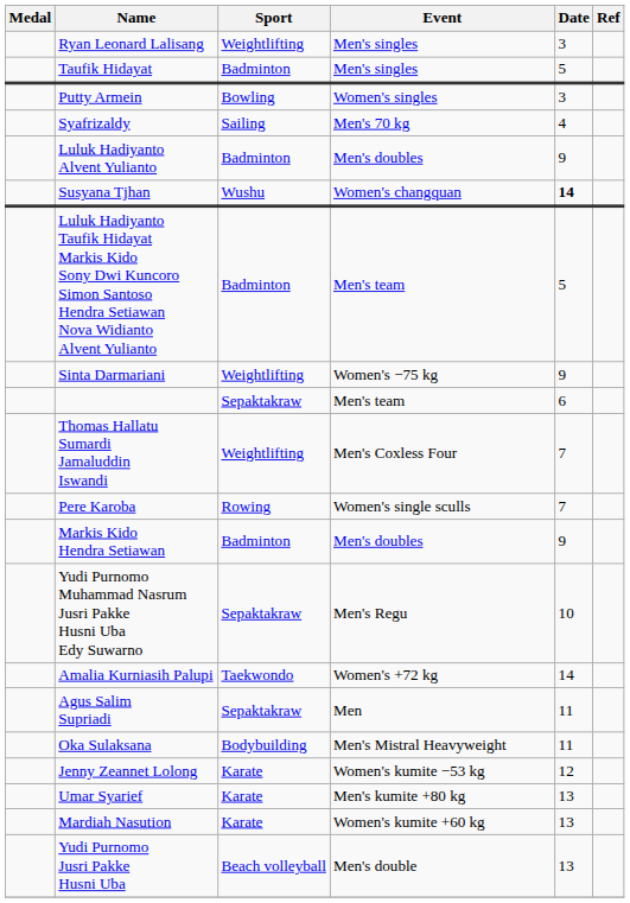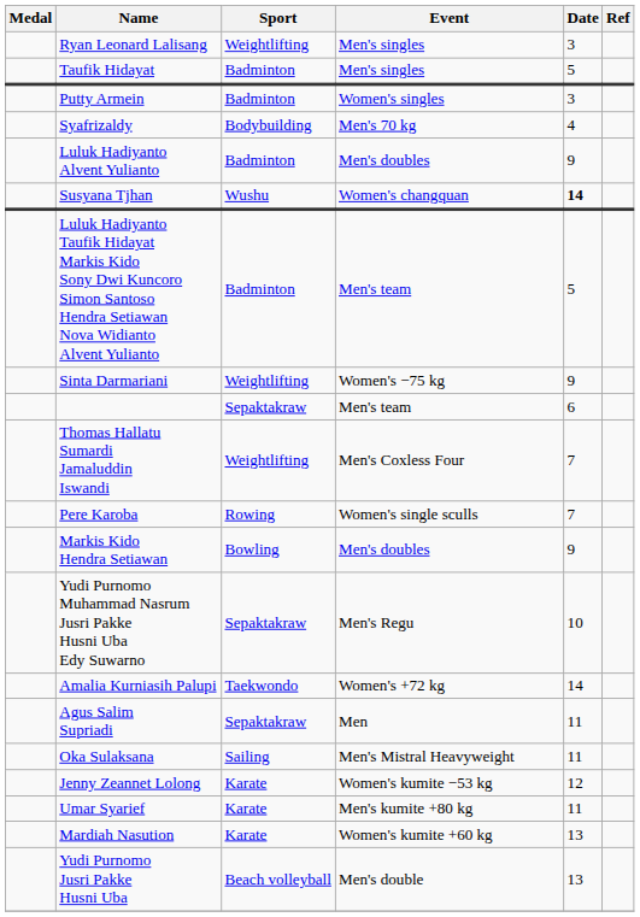 <table class="wikitable sortable" style="font-size:90%">
 <tr>
 <th>Medal</th>
 <th style="width:10em">Name</th>
 <th>Sport</th>
 <th style="width:14em">Event</th>
 <th>Date</th>
 <th>Ref</th>
 </tr>
 <tr>
 <td></td>
 <td><a href='#'>Ryan Leonard Lalisang</a></td>
 <td> <a href='#'>Weightlifting</a></td>
 <td><a href='#'>Men's singles</a></td>
 <td>3</td>
 <td align="center"></td>
 </tr>
 <tr>
 <td></td>
 <td><a href='#'>Taufik Hidayat</a></td>
 <td> <a href='#'>Badminton</a></td>
 <td><a href='#'>Men's singles</a></td>
 <td>5</td>
 <td align="center"></td>
 </tr>
 <tr style="border-top: 3px solid #333333;">
 <td></td>
 <td><a href='#'>Putty Armein</a></td>
-<td> <a href='#'>Bowling</a></td>
+<td> <a href='#'>Badminton</a></td>
 <td><a href='#'>Women's singles</a></td>
 <td>3</td>
 <td align="center"></td>
 </tr>
 <tr>
 <td></td>
 <td><a href='#'>Syafrizaldy</a></td>
-<td>  <a href='#'>Sailing</a></td>
+<td> <a href='#'>Bodybuilding</a></td>
 <td><a href='#'>Men's 70 kg</a></td>
 <td>4</td>
 <td align="center"></td>
 </tr>
 <tr>
 <td></td>
 <td><a href='#'>Luluk Hadiyanto</a> <br> <a href='#'>Alvent Yulianto</a></td>
 <td> <a href='#'>Badminton</a></td>
 <td><a href='#'>Men's doubles</a></td>
 <td>9</td>
 <td align="center"></td>
 </tr>
 <tr>
 <td></td>
 <td><a href='#'>Susyana Tjhan</a></td>
 <td> <a href='#'>Wushu</a></td>
 <td><a href='#'>Women's changquan</a></td>
 <td><strong>14</strong></td>
 <td align="center"></td>
 </tr>
 <tr style="border-top: 3px solid #333333;">
 <td></td>
 <td><a href='#'>Luluk Hadiyanto</a><br><a href='#'>Taufik Hidayat</a><br><a href='#'>Markis Kido</a><br><a href='#'>Sony Dwi Kuncoro</a><br><a href='#'>Simon Santoso</a><br><a href='#'>Hendra Setiawan</a><br><a href='#'>Nova Widianto</a><br><a href='#'>Alvent Yulianto</a></td>
 <td> <a href='#'>Badminton</a></td>
 <td><a href='#'>Men's team</a></td>
 <td>5</td>
 <td align="center"></td>
 </tr>
 <tr>
 <td></td>
 <td><a href='#'>Sinta Darmariani</a></td>
 <td> <a href='#'>Weightlifting</a></td>
 <td>Women's −75 kg</td>
 <td>9</td>
 <td align="center"></td>
 </tr>
 <tr>
 <td></td>
 <td></td>
 <td>  <a href='#'>Sepaktakraw</a></td>
 <td>Men's team</td>
 <td>6</td>
 <td align="center"></td>
 </tr>
 <tr>
 <td></td>
 <td><a href='#'>Thomas Hallatu</a> <br> <a href='#'>Sumardi</a> <br> <a href='#'>Jamaluddin</a> <br> <a href='#'>Iswandi</a></td>
 <td> <a href='#'>Weightlifting</a></td>
 <td>Men's Coxless Four</td>
 <td>7</td>
 <td align="center"></td>
 </tr>
 <tr>
 <td></td>
 <td><a href='#'>Pere Karoba</a></td>
 <td>  <a href='#'>Rowing</a></td>
 <td>Women's single sculls</td>
 <td>7</td>
 <td align="center"></td>
 </tr>
 <tr>
 <td></td>
 <td><a href='#'>Markis Kido</a> <br> <a href='#'>Hendra Setiawan</a></td>
-<td> <a href='#'>Badminton</a></td>
+<td> <a href='#'>Bowling</a></td>
 <td><a href='#'>Men's doubles</a></td>
 <td>9</td>
 <td align="center"></td>
 </tr>
 <tr>
 <td></td>
 <td>Yudi Purnomo<br>Muhammad Nasrum<br>Jusri Pakke<br>Husni Uba<br>Edy Suwarno</td>
 <td>  <a href='#'>Sepaktakraw</a></td>
 <td>Men's Regu</td>
 <td>10</td>
 <td align="center"></td>
 </tr>
 <tr>
 <td></td>
 <td><a href='#'>Amalia Kurniasih Palupi</a></td>
 <td> <a href='#'>Taekwondo</a></td>
 <td>Women's +72 kg</td>
 <td>14</td>
 <td align="center"></td>
 </tr>
 <tr>
 <td></td>
 <td><a href='#'>Agus Salim</a> <br> <a href='#'>Supriadi</a></td>
 <td>  <a href='#'>Sepaktakraw</a></td>
 <td>Men</td>
 <td>11</td>
 <td align="center"></td>
 </tr>
 <tr>
 <td></td>
 <td><a href='#'>Oka Sulaksana</a></td>
-<td> <a href='#'>Bodybuilding</a></td>
+<td>  <a href='#'>Sailing</a></td>
 <td>Men's Mistral Heavyweight</td>
 <td>11</td>
 <td align="center"></td>
 </tr>
 <tr>
 <td></td>
 <td><a href='#'>Jenny Zeannet Lolong</a></td>
 <td> <a href='#'>Karate</a></td>
 <td>Women's kumite −53 kg</td>
 <td>12</td>
 <td align="center"></td>
 </tr>
 <tr>
 <td></td>
 <td><a href='#'>Umar Syarief</a></td>
 <td>  <a href='#'>Karate</a></td>
 <td>Men's kumite +80 kg</td>
-<td>13</td>
+<td>11</td>
 <td align="center"></td>
 </tr>
 <tr>
 <td></td>
 <td><a href='#'>Mardiah Nasution</a></td>
 <td>  <a href='#'>Karate</a></td>
 <td>Women's kumite +60 kg</td>
 <td>13</td>
 <td align="center"></td>
 </tr>
 <tr>
 <td></td>
 <td><a href='#'>Yudi Purnomo</a> <br> <a href='#'>Jusri Pakke</a> <br> <a href='#'>Husni Uba</a></td>
 <td>  <a href='#'>Beach volleyball</a></td>
 <td>Men's double</td>
 <td>13</td>
 <td align="center"></td>
 </tr>
 <tr>
 </tr>
 </table>
